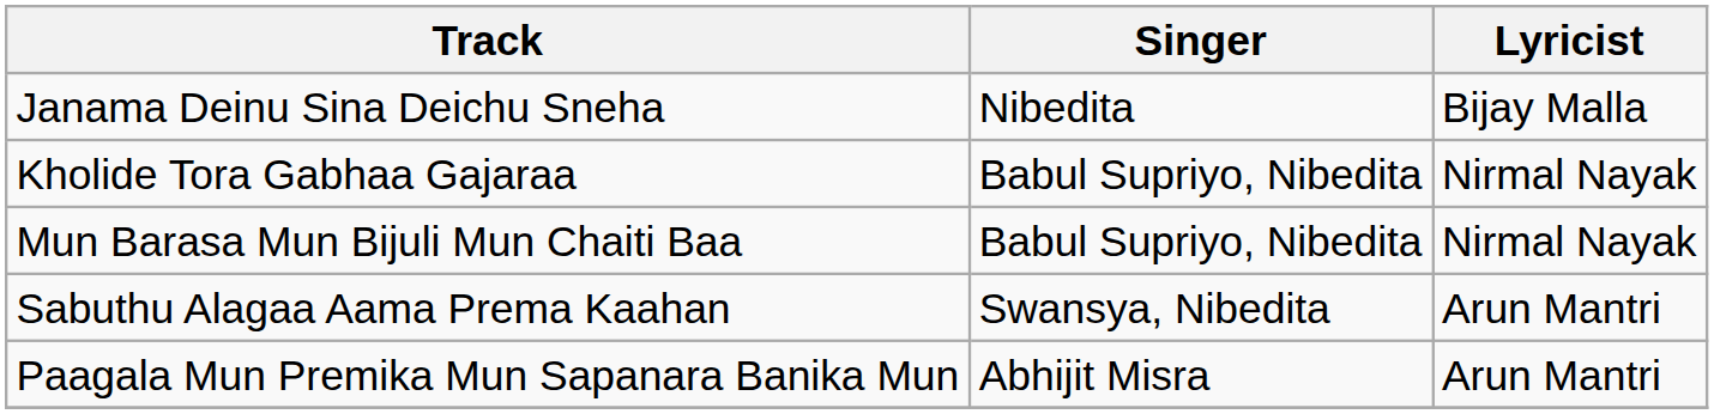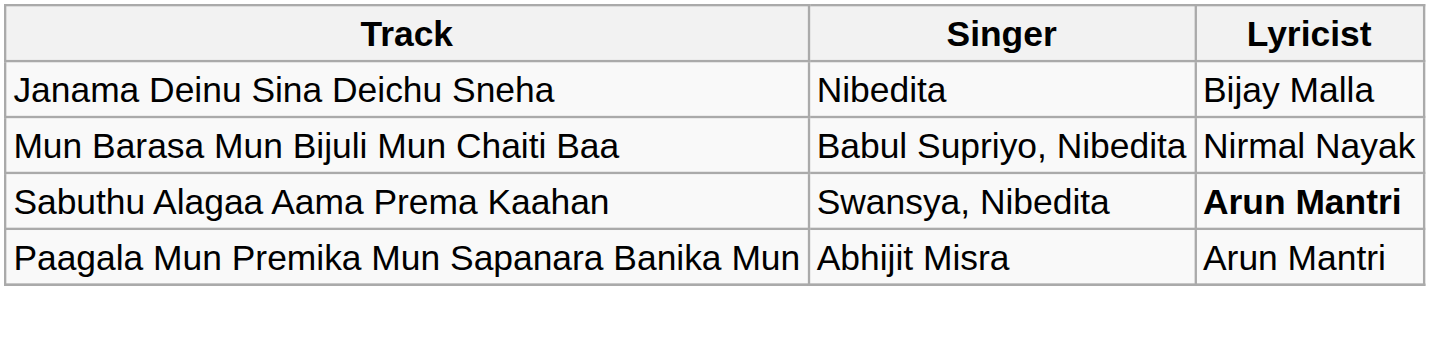 <table class="wikitable" style="font-size:95%;">
 <tr>
 <th>Track</th>
 <th>Singer</th>
 <th>Lyricist</th>
 </tr>
 <tr>
 <td>Janama Deinu Sina Deichu Sneha</td>
 <td>Nibedita</td>
 <td>Bijay Malla</td>
 </tr>
 <tr>
-<td>Kholide Tora Gabhaa Gajaraa</td>
-<td>Babul Supriyo, Nibedita</td>
-<td>Nirmal Nayak</td>
-</tr>
-<tr>
 <td>Mun Barasa Mun Bijuli Mun Chaiti Baa</td>
 <td>Babul Supriyo, Nibedita</td>
 <td>Nirmal Nayak</td>
 </tr>
 <tr>
 <td>Sabuthu Alagaa Aama Prema Kaahan</td>
 <td>Swansya, Nibedita</td>
-<td>Arun Mantri</td>
+<td><strong>Arun Mantri</strong></td>
 </tr>
 <tr>
 <td>Paagala Mun Premika Mun Sapanara Banika Mun</td>
 <td>Abhijit Misra</td>
 <td>Arun Mantri</td>
 </tr>
 <tr>
 </tr>
 </table>
